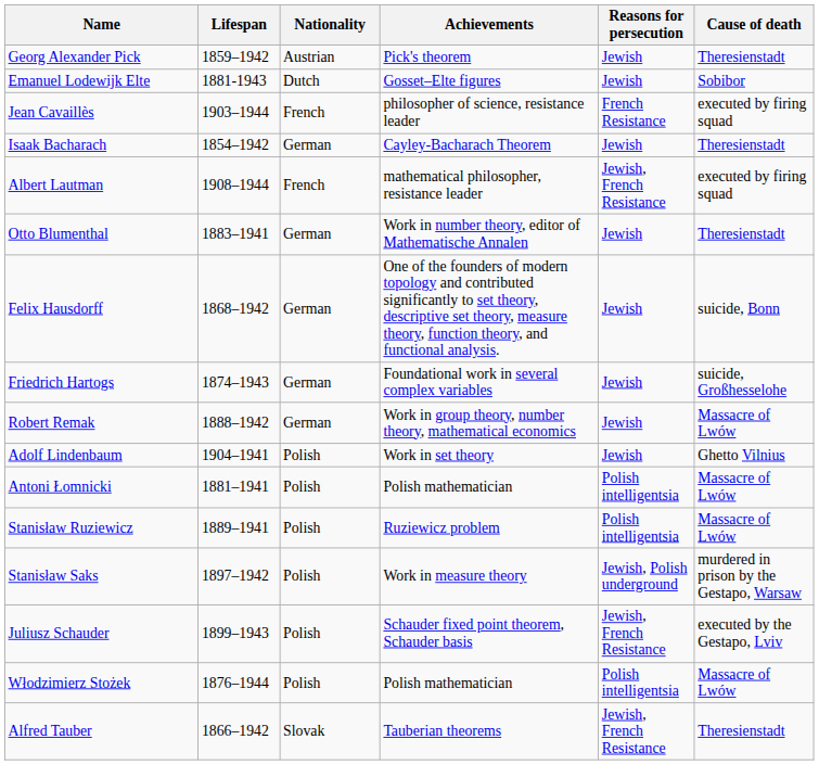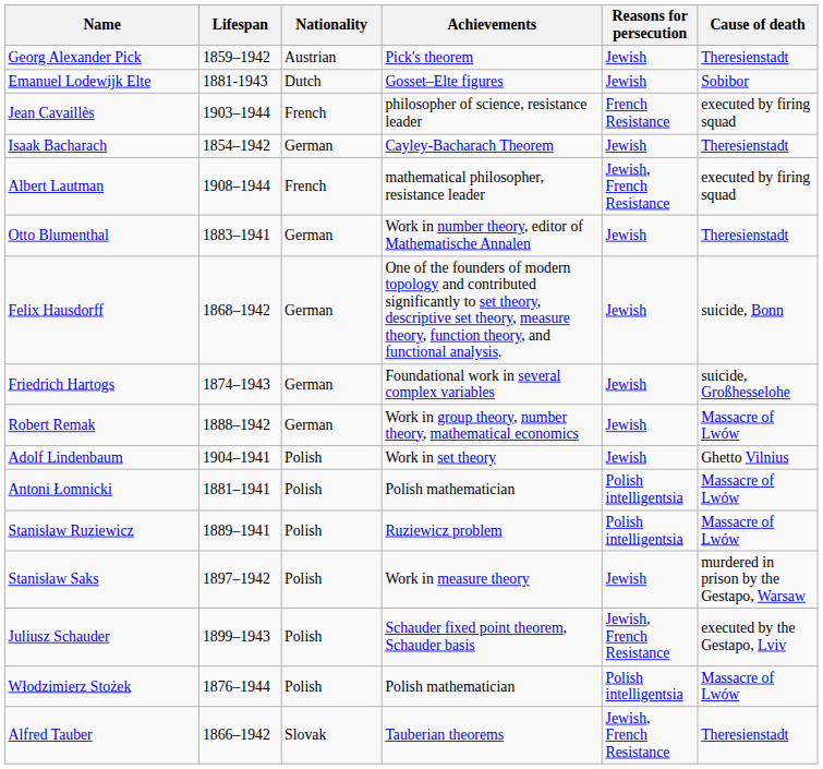 <table class="wikitable sortable">
 <tr align=left>
 <th width=200>Name</th>
 <th width=80>Lifespan</th>
 <th width=100>Nationality</th>
 <th>Achievements</th>
 <th>Reasons for persecution</th>
 <th>Cause of death</th>
 </tr>
 <tr>
 <td><a href='#'>Georg Alexander Pick</a></td>
 <td>1859–1942</td>
 <td>Austrian</td>
 <td><a href='#'>Pick's theorem</a></td>
 <td><a href='#'>Jewish</a></td>
 <td><a href='#'>Theresienstadt</a></td>
 </tr>
 <tr>
 <td><a href='#'>Emanuel Lodewijk Elte</a></td>
 <td>1881-1943</td>
 <td>Dutch</td>
 <td><a href='#'>Gosset–Elte figures</a></td>
 <td><a href='#'>Jewish</a></td>
 <td><a href='#'>Sobibor</a></td>
 </tr>
 <tr>
 <td><a href='#'>Jean Cavaillès</a></td>
 <td>1903–1944</td>
 <td>French</td>
 <td>philosopher of science, resistance leader</td>
 <td><a href='#'>French Resistance</a></td>
 <td>executed by firing squad</td>
 </tr>
 <tr>
 <td><a href='#'>Isaak Bacharach</a></td>
 <td>1854–1942</td>
 <td>German</td>
 <td><a href='#'>Cayley-Bacharach Theorem</a></td>
 <td><a href='#'>Jewish</a></td>
 <td><a href='#'>Theresienstadt</a></td>
 </tr>
 <tr>
 <td><a href='#'>Albert Lautman</a></td>
 <td>1908–1944</td>
 <td>French</td>
 <td>mathematical philosopher, resistance leader</td>
 <td><a href='#'>Jewish</a>, <a href='#'>French Resistance</a></td>
 <td>executed by firing squad</td>
 </tr>
 <tr>
 <td><a href='#'>Otto Blumenthal</a></td>
 <td>1883–1941</td>
 <td>German</td>
 <td>Work in <a href='#'>number theory</a>, editor of <a href='#'>Mathematische Annalen</a></td>
 <td><a href='#'>Jewish</a></td>
 <td><a href='#'>Theresienstadt</a></td>
 </tr>
 <tr>
 <td><a href='#'>Felix Hausdorff</a></td>
 <td>1868–1942</td>
 <td>German</td>
 <td>One of the founders of modern <a href='#'>topology</a> and contributed significantly to <a href='#'>set theory</a>, <a href='#'>descriptive set theory</a>, <a href='#'>measure theory</a>, <a href='#'>function theory</a>, and <a href='#'>functional analysis</a>.</td>
 <td><a href='#'>Jewish</a></td>
 <td>suicide, <a href='#'>Bonn</a></td>
 </tr>
 <tr>
 <td><a href='#'>Friedrich Hartogs</a></td>
 <td>1874–1943</td>
 <td>German</td>
 <td>Foundational work in <a href='#'>several complex variables</a></td>
 <td><a href='#'>Jewish</a></td>
 <td>suicide, <a href='#'>Großhesselohe</a></td>
 </tr>
 <tr>
 <td><a href='#'>Robert Remak</a></td>
 <td>1888–1942</td>
 <td>German</td>
 <td>Work in <a href='#'>group theory</a>, <a href='#'>number theory</a>, <a href='#'>mathematical economics</a></td>
 <td><a href='#'>Jewish</a></td>
 <td><a href='#'>Massacre of Lwów</a></td>
 </tr>
 <tr>
 <td><a href='#'>Adolf Lindenbaum</a></td>
 <td>1904–1941</td>
 <td>Polish</td>
 <td>Work in <a href='#'>set theory</a></td>
 <td><a href='#'>Jewish</a></td>
 <td>Ghetto <a href='#'>Vilnius</a></td>
 </tr>
 <tr>
 <td><a href='#'>Antoni Łomnicki</a></td>
 <td>1881–1941</td>
 <td>Polish</td>
 <td>Polish mathematician</td>
 <td><a href='#'>Polish</a> <a href='#'>intelligentsia</a></td>
 <td><a href='#'>Massacre of Lwów</a></td>
 </tr>
 <tr>
 <td><a href='#'>Stanisław Ruziewicz</a></td>
 <td>1889–1941</td>
 <td>Polish</td>
 <td><a href='#'>Ruziewicz problem</a></td>
 <td><a href='#'>Polish</a> <a href='#'>intelligentsia</a></td>
 <td><a href='#'>Massacre of Lwów</a></td>
 </tr>
 <tr>
 <td><a href='#'>Stanisław Saks</a></td>
 <td>1897–1942</td>
 <td>Polish</td>
 <td>Work in <a href='#'>measure theory</a></td>
-<td><a href='#'>Jewish</a>, <a href='#'>Polish underground</a></td>
+<td><a href='#'>Jewish</a></td>
 <td>murdered in prison by the Gestapo, <a href='#'>Warsaw</a></td>
 </tr>
 <tr>
 <td><a href='#'>Juliusz Schauder</a></td>
 <td>1899–1943</td>
 <td>Polish</td>
 <td><a href='#'>Schauder fixed point theorem</a>, <a href='#'>Schauder basis</a></td>
 <td><a href='#'>Jewish</a>, <a href='#'>French Resistance</a></td>
 <td>executed by the Gestapo, <a href='#'>Lviv</a></td>
 </tr>
 <tr>
 <td><a href='#'>Włodzimierz Stożek</a></td>
 <td>1876–1944</td>
 <td>Polish</td>
 <td>Polish mathematician</td>
 <td><a href='#'>Polish</a> <a href='#'>intelligentsia</a></td>
 <td><a href='#'>Massacre of Lwów</a></td>
 </tr>
 <tr>
 <td><a href='#'>Alfred Tauber</a></td>
 <td>1866–1942</td>
 <td>Slovak</td>
 <td><a href='#'>Tauberian theorems</a></td>
 <td><a href='#'>Jewish</a>, <a href='#'>French Resistance</a></td>
 <td><a href='#'>Theresienstadt</a></td>
 </tr>
 </table>
